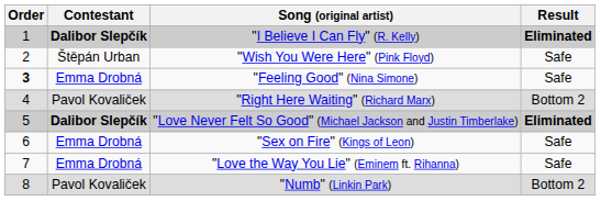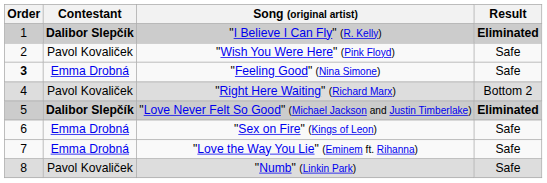 <table class="wikitable plainrowheaders" style="text-align:center;">
 <tr>
 <th scope="col">Order</th>
 <th scope="col">Contestant</th>
 <th scope="col">Song <small>(original artist)</small></th>
 <th scope="col">Result</th>
 </tr>
 <tr style="background:#ccc;">
 <td>1</td>
 <td><strong>Dalibor Slepčík</strong></td>
 <td>"<a href='#'>I Believe I Can Fly</a>" <small>(<a href='#'>R. Kelly</a>)</small></td>
 <td><strong>Eliminated</strong></td>
 </tr>
 <tr>
 <td>2</td>
-<td>Štěpán Urban</td>
+<td>Pavol Kovaliček</td>
 <td>"<a href='#'>Wish You Were Here</a>" <small>(<a href='#'>Pink Floyd</a>)</small></td>
 <td>Safe</td>
 </tr>
 <tr>
 <td><strong>3</strong></td>
 <td><a href='#'>Emma Drobná</a></td>
 <td>"<a href='#'>Feeling Good</a>" <small>(<a href='#'>Nina Simone</a>)</small></td>
 <td>Safe</td>
 </tr>
 <tr style="background:#ddd;">
 <td>4</td>
 <td>Pavol Kovaliček</td>
 <td>"<a href='#'>Right Here Waiting</a>" <small>(<a href='#'>Richard Marx</a>)</small></td>
 <td>Bottom 2</td>
 </tr>
 <tr style="background:#ccc;">
 <td>5</td>
 <td><strong>Dalibor Slepčík</strong></td>
 <td>"<a href='#'>Love Never Felt So Good</a>" <small>(<a href='#'>Michael Jackson</a> and <a href='#'>Justin Timberlake</a>)</small></td>
 <td><strong>Eliminated</strong></td>
 </tr>
 <tr>
 <td>6</td>
 <td><a href='#'>Emma Drobná</a></td>
 <td>"<a href='#'>Sex on Fire</a>" <small>(<a href='#'>Kings of Leon</a>)</small></td>
 <td>Safe</td>
 </tr>
 <tr>
 <td>7</td>
 <td><a href='#'>Emma Drobná</a></td>
 <td>"<a href='#'>Love the Way You Lie</a>" <small>(<a href='#'>Eminem</a> ft. <a href='#'>Rihanna</a>)</small></td>
 <td>Safe</td>
 </tr>
 <tr style="background:#ddd;">
 <td>8</td>
 <td>Pavol Kovaliček</td>
 <td>"<a href='#'>Numb</a>" <small>(<a href='#'>Linkin Park</a>)</small></td>
-<td>Bottom 2</td>
+<td>Safe</td>
 </tr>
 </table>
